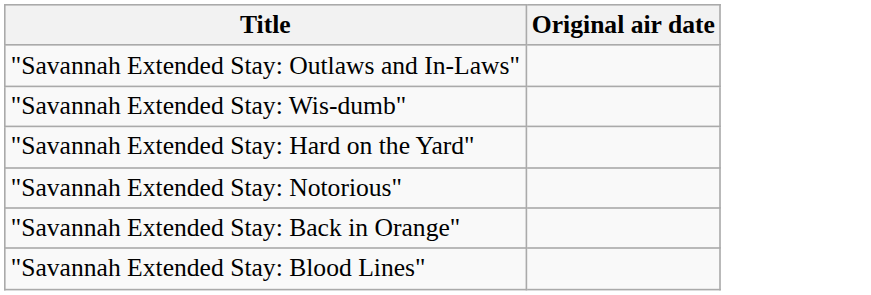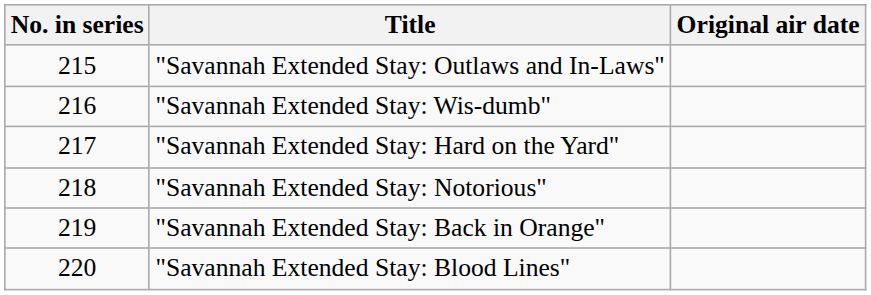 <table class="wikitable plainrowheaders" style="text-align:center">
 <tr>
+<th scope="col">No. in series</th>
 <th scope="col">Title</th>
 <th scope="col">Original air date</th>
 </tr>
 <tr>
+<td scope="row">215</td>
 <td style="text-align:left">"Savannah Extended Stay: Outlaws and In-Laws"</td>
 <td></td>
 </tr>
 <tr>
+<td scope="row">216</td>
 <td style="text-align:left">"Savannah Extended Stay: Wis-dumb"</td>
 <td></td>
 </tr>
 <tr>
+<td scope="row">217</td>
 <td style="text-align:left">"Savannah Extended Stay: Hard on the Yard"</td>
 <td></td>
 </tr>
 <tr>
+<td scope="row">218</td>
 <td style="text-align:left">"Savannah Extended Stay: Notorious"</td>
 <td></td>
 </tr>
 <tr>
+<td scope="row">219</td>
 <td style="text-align:left">"Savannah Extended Stay: Back in Orange"</td>
 <td></td>
 </tr>
 <tr>
+<td scope="row">220</td>
 <td style="text-align:left">"Savannah Extended Stay: Blood Lines"</td>
 <td></td>
 </tr>
 </table>
